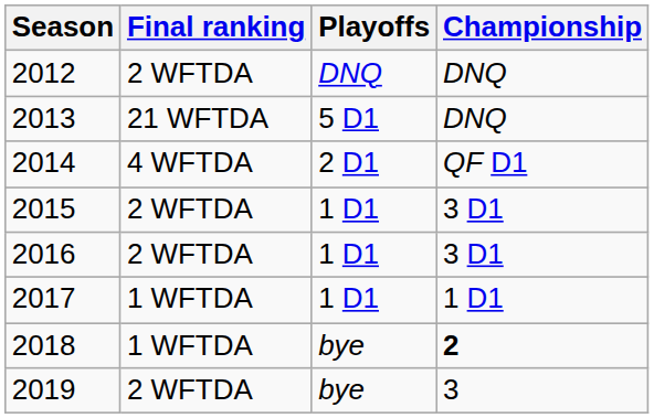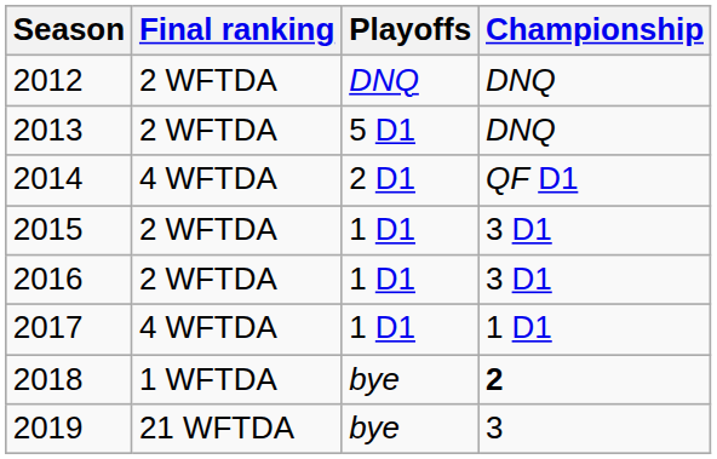 <table class="wikitable sortable">
 <tr>
 <th>Season</th>
 <th><a href='#'>Final ranking</a></th>
 <th>Playoffs</th>
 <th><a href='#'>Championship</a></th>
 </tr>
 <tr>
 <td>2012</td>
 <td>2 WFTDA</td>
 <td><a href='#'><em>DNQ</em></a></td>
 <td><em>DNQ</em></td>
 </tr>
 <tr>
 <td>2013</td>
-<td>21 WFTDA</td>
+<td>2 WFTDA</td>
 <td>5 <a href='#'>D1</a></td>
 <td><em>DNQ</em></td>
 </tr>
 <tr>
 <td>2014</td>
 <td>4 WFTDA </td>
 <td>2 <a href='#'>D1</a></td>
 <td><em>QF</em> <a href='#'>D1</a></td>
 </tr>
 <tr>
 <td>2015</td>
 <td>2 WFTDA</td>
 <td>1 <a href='#'>D1</a></td>
 <td>3 <a href='#'>D1</a></td>
 </tr>
 <tr>
 <td>2016</td>
 <td>2 WFTDA</td>
 <td>1 <a href='#'>D1</a></td>
 <td>3 <a href='#'>D1</a></td>
 </tr>
 <tr>
 <td>2017</td>
-<td>1 WFTDA</td>
+<td>4 WFTDA </td>
 <td>1 <a href='#'>D1</a></td>
 <td>1 <a href='#'>D1</a></td>
 </tr>
 <tr>
 <td>2018</td>
 <td>1 WFTDA</td>
 <td><em>bye</em></td>
 <td><strong>2</strong></td>
 </tr>
 <tr>
 <td>2019</td>
-<td>2 WFTDA</td>
+<td>21 WFTDA</td>
 <td><em>bye</em></td>
 <td>3</td>
 </tr>
 </table>
